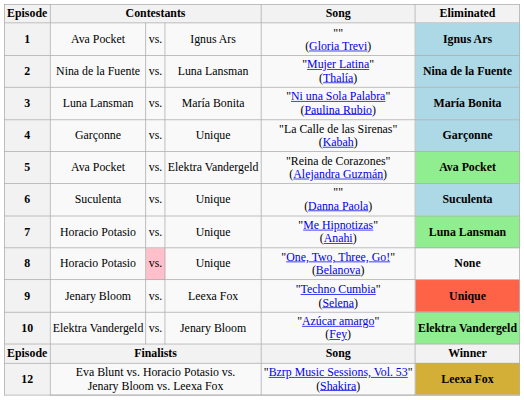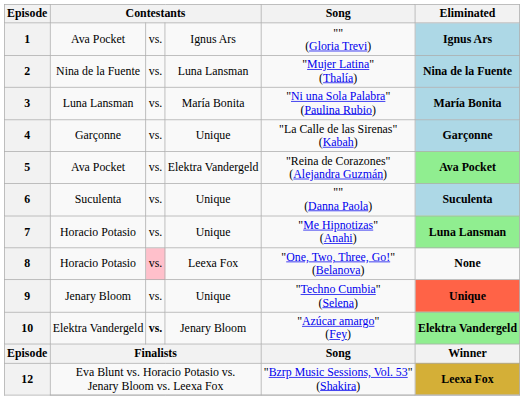 <table class="wikitable" style="text-align:center">
 <tr>
 <th scope="col">Episode</th>
 <th scope="col" colspan="3">Contestants</th>
 <th scope="col">Song</th>
 <th scope="col">Eliminated</th>
 </tr>
 <tr>
 <th scope="row">1</th>
 <td>Ava Pocket</td>
 <td>vs.</td>
 <td>Ignus Ars</td>
 <td>""<br>(<a href='#'>Gloria Trevi</a>)</td>
 <td bgcolor="lightblue"><strong>Ignus Ars</strong></td>
 </tr>
 <tr>
 <th scope="row">2</th>
 <td nowrap>Nina de la Fuente</td>
 <td>vs.</td>
 <td>Luna Lansman</td>
 <td>"<a href='#'>Mujer Latina</a>"<br>(<a href='#'>Thalía</a>)</td>
 <td bgcolor="lightblue" nowrap><strong>Nina de la Fuente</strong></td>
 </tr>
 <tr>
 <th scope="row">3</th>
 <td>Luna Lansman</td>
 <td>vs.</td>
 <td>María Bonita</td>
 <td>"<a href='#'>Ni una Sola Palabra</a>"<br>(<a href='#'>Paulina Rubio</a>)</td>
 <td bgcolor="lightblue"><strong>María Bonita</strong></td>
 </tr>
 <tr>
 <th scope="row">4</th>
 <td>Garçonne</td>
 <td>vs.</td>
 <td>Unique</td>
 <td nowrap>"La Calle de las Sirenas"<br>(<a href='#'>Kabah</a>)</td>
 <td bgcolor="lightblue"><strong>Garçonne</strong></td>
 </tr>
 <tr>
 <th scope="row">5</th>
 <td>Ava Pocket</td>
 <td>vs.</td>
 <td nowrap>Elektra Vandergeld</td>
 <td>"Reina de Corazones"<br>(<a href='#'>Alejandra Guzmán</a>)</td>
 <td bgcolor="lightgreen"><strong>Ava Pocket</strong></td>
 </tr>
 <tr>
 <th scope="row">6</th>
 <td>Suculenta</td>
 <td>vs.</td>
 <td>Unique</td>
 <td>""<br>(<a href='#'>Danna Paola</a>)</td>
 <td bgcolor="lightblue"><strong>Suculenta</strong></td>
 </tr>
 <tr>
 <th scope="row">7</th>
 <td>Horacio Potasio</td>
 <td>vs.</td>
 <td>Unique</td>
 <td>"<a href='#'>Me Hipnotizas</a>"<br>(<a href='#'>Anahi</a>)</td>
 <td bgcolor="lightgreen"><strong>Luna Lansman</strong></td>
 </tr>
 <tr>
 <th scope="row">8</th>
 <td>Horacio Potasio</td>
 <td style="background: pink;">vs.</td>
-<td>Unique</td>
+<td>Leexa Fox</td>
 <td>"<a href='#'>One, Two, Three, Go!</a>"<br>(<a href='#'>Belanova</a>)</td>
 <td><strong>None</strong></td>
 </tr>
 <tr>
 <th scope="row">9</th>
 <td>Jenary Bloom</td>
 <td>vs.</td>
-<td>Leexa Fox</td>
+<td>Unique</td>
 <td>"<a href='#'>Techno Cumbia</a>"<br>(<a href='#'>Selena</a>)</td>
 <td bgcolor="tomato"><strong>Unique</strong></td>
 </tr>
 <tr>
 <th scope="row">10</th>
 <td nowrap>Elektra Vandergeld</td>
-<td>vs.</td>
+<td><strong>vs.</strong></td>
 <td>Jenary Bloom</td>
 <td>"<a href='#'>Azúcar amargo</a>"<br>(<a href='#'>Fey</a>)</td>
 <td bgcolor="lightgreen" nowrap><strong>Elektra Vandergeld</strong></td>
 </tr>
 <tr>
 <th scope="col">Episode</th>
 <th scope="col" colspan="3">Finalists</th>
 <th scope="col">Song</th>
 <th scope="col">Winner</th>
 </tr>
 <tr>
 <th scope="row" rowspan="9">12</th>
 <td colspan="3">Eva Blunt vs. Horacio Potasio vs.<br>Jenary Bloom vs. Leexa Fox</td>
 <td nowrap>"<a href='#'>Bzrp Music Sessions, Vol. 53</a>"<br>(<a href='#'>Shakira</a>)</td>
 <td bgcolor="#D4AF37"><strong>Leexa Fox</strong></td>
 </tr>
 <tr>
 </tr>
 </table>
